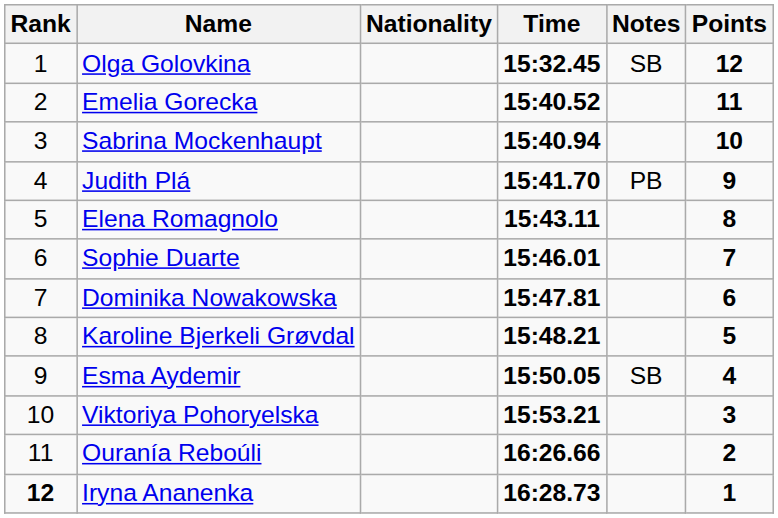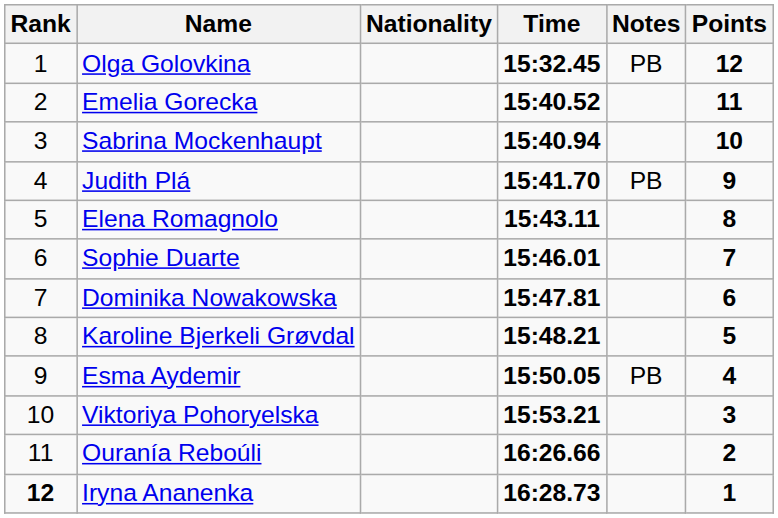 <table class="wikitable sortable" style="text-align:center">
 <tr>
 <th>Rank</th>
 <th>Name</th>
 <th>Nationality</th>
 <th>Time</th>
 <th>Notes</th>
 <th>Points</th>
 </tr>
 <tr>
 <td>1</td>
 <td align=left><a href='#'>Olga Golovkina</a></td>
 <td align=left></td>
 <td><strong>15:32.45</strong></td>
-<td>SB</td>
+<td>PB</td>
 <td><strong>12</strong></td>
 </tr>
 <tr>
 <td>2</td>
 <td align=left><a href='#'>Emelia Gorecka</a></td>
 <td align=left></td>
 <td><strong>15:40.52</strong></td>
 <td></td>
 <td><strong>11</strong></td>
 </tr>
 <tr>
 <td>3</td>
 <td align=left><a href='#'>Sabrina Mockenhaupt</a></td>
 <td align=left></td>
 <td><strong>15:40.94</strong></td>
 <td></td>
 <td><strong>10</strong></td>
 </tr>
 <tr>
 <td>4</td>
 <td align=left><a href='#'>Judith Plá</a></td>
 <td align=left></td>
 <td><strong>15:41.70</strong></td>
 <td>PB</td>
 <td><strong>9</strong></td>
 </tr>
 <tr>
 <td>5</td>
 <td align=left><a href='#'>Elena Romagnolo</a></td>
 <td align=left></td>
 <td><strong>15:43.11</strong></td>
 <td></td>
 <td><strong>8</strong></td>
 </tr>
 <tr>
 <td>6</td>
 <td align=left><a href='#'>Sophie Duarte</a></td>
 <td align=left></td>
 <td><strong>15:46.01</strong></td>
 <td></td>
 <td><strong>7</strong></td>
 </tr>
 <tr>
 <td>7</td>
 <td align=left><a href='#'>Dominika Nowakowska</a></td>
 <td align=left></td>
 <td><strong>15:47.81</strong></td>
 <td></td>
 <td><strong>6</strong></td>
 </tr>
 <tr>
 <td>8</td>
 <td align=left><a href='#'>Karoline Bjerkeli Grøvdal</a></td>
 <td align=left></td>
 <td><strong>15:48.21</strong></td>
 <td></td>
 <td><strong>5</strong></td>
 </tr>
 <tr>
 <td>9</td>
 <td align=left><a href='#'>Esma Aydemir</a></td>
 <td align=left></td>
 <td><strong>15:50.05</strong></td>
-<td>SB</td>
+<td>PB</td>
 <td><strong>4</strong></td>
 </tr>
 <tr>
 <td>10</td>
 <td align=left><a href='#'>Viktoriya Pohoryelska</a></td>
 <td align=left></td>
 <td><strong>15:53.21</strong></td>
 <td></td>
 <td><strong>3</strong></td>
 </tr>
 <tr>
 <td>11</td>
 <td align=left><a href='#'>Ouranía Reboúli</a></td>
 <td align=left></td>
 <td><strong>16:26.66</strong></td>
 <td></td>
 <td><strong>2</strong></td>
 </tr>
 <tr>
 <td><strong>12</strong></td>
 <td align=left><a href='#'>Iryna Ananenka</a></td>
 <td align=left></td>
 <td><strong>16:28.73</strong></td>
 <td></td>
 <td><strong>1</strong></td>
 </tr>
 </table>
